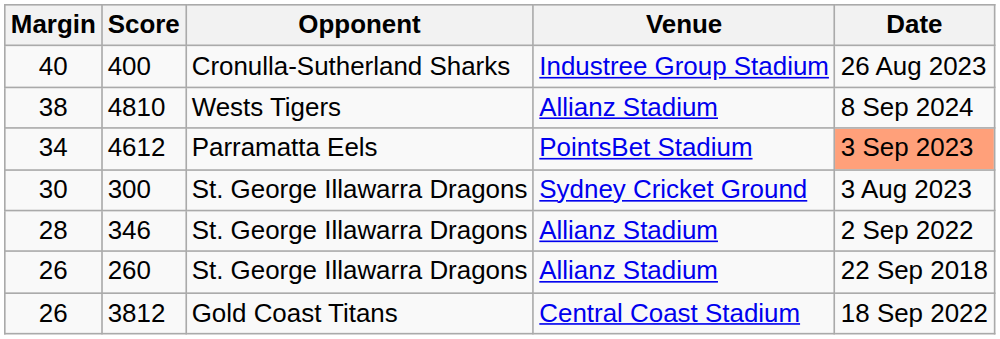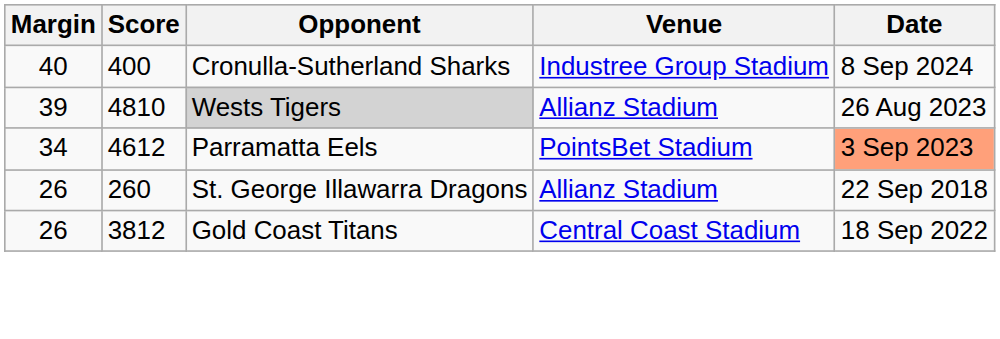 <table class="wikitable">
 <tr>
 <th>Margin</th>
 <th>Score</th>
 <th>Opponent</th>
 <th>Venue</th>
 <th>Date</th>
 </tr>
 <tr>
 <td align=center>40</td>
 <td>400</td>
 <td> Cronulla-Sutherland Sharks</td>
 <td><a href='#'>Industree Group Stadium</a></td>
-<td>26 Aug 2023</td>
+<td>8 Sep 2024</td>
 </tr>
 <tr>
-<td align=center>38</td>
+<td align=center>39</td>
 <td>4810</td>
-<td> Wests Tigers</td>
+<td style="background: lightgrey;"> Wests Tigers</td>
 <td><a href='#'>Allianz Stadium</a></td>
-<td>8 Sep 2024</td>
+<td>26 Aug 2023</td>
 </tr>
 <tr>
 <td align=center>34</td>
 <td>4612</td>
 <td> Parramatta Eels</td>
 <td><a href='#'>PointsBet Stadium</a></td>
 <td style="background: lightsalmon;">3 Sep 2023</td>
-</tr>
-<tr>
-<td align=center>30</td>
-<td>300</td>
-<td> St. George Illawarra Dragons</td>
-<td><a href='#'>Sydney Cricket Ground</a></td>
-<td>3 Aug 2023</td>
-</tr>
-<tr>
-<td align=center>28</td>
-<td>346</td>
-<td> St. George Illawarra Dragons</td>
-<td><a href='#'>Allianz Stadium</a></td>
-<td>2 Sep 2022</td>
 </tr>
 <tr>
 <td align=center>26</td>
 <td>260</td>
 <td> St. George Illawarra Dragons</td>
 <td><a href='#'>Allianz Stadium</a></td>
 <td>22 Sep 2018</td>
 </tr>
 <tr>
 <td align=center>26</td>
 <td>3812</td>
 <td> Gold Coast Titans</td>
 <td><a href='#'>Central Coast Stadium</a></td>
 <td>18 Sep 2022</td>
 </tr>
 </table>
